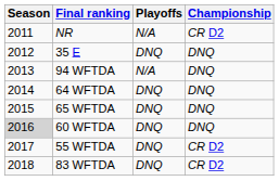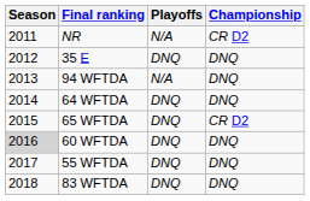 <table class="wikitable sortable">
 <tr>
 <th>Season</th>
 <th><a href='#'>Final ranking</a></th>
 <th>Playoffs</th>
 <th><a href='#'>Championship</a></th>
 </tr>
 <tr>
 <td>2011</td>
 <td><em>NR</em></td>
 <td><em>N/A</em></td>
 <td><em>CR</em> <a href='#'>D2</a></td>
 </tr>
 <tr>
 <td>2012</td>
 <td>35 <a href='#'>E</a></td>
 <td><em>DNQ</em></td>
 <td><em>DNQ</em></td>
 </tr>
 <tr>
 <td>2013</td>
 <td>94 WFTDA</td>
 <td><em>N/A</em></td>
 <td><em>DNQ</em></td>
 </tr>
 <tr>
 <td>2014</td>
 <td>64 WFTDA</td>
 <td><em>DNQ</em></td>
 <td><em>DNQ</em></td>
 </tr>
 <tr>
 <td>2015</td>
 <td>65 WFTDA</td>
 <td><em>DNQ</em></td>
-<td><em>DNQ</em></td>
+<td><em>CR</em> <a href='#'>D2</a></td>
 </tr>
 <tr>
 <td style="background: lightgrey;">2016</td>
 <td>60 WFTDA</td>
 <td><em>DNQ</em></td>
 <td><em>DNQ</em></td>
 </tr>
 <tr>
 <td>2017</td>
 <td>55 WFTDA</td>
 <td><em>DNQ</em></td>
-<td><em>CR</em> <a href='#'>D2</a></td>
+<td><em>DNQ</em></td>
 </tr>
 <tr>
 <td>2018</td>
 <td>83 WFTDA</td>
 <td><em>DNQ</em></td>
-<td><em>CR</em> <a href='#'>D2</a></td>
+<td><em>DNQ</em></td>
 </tr>
 </table>
